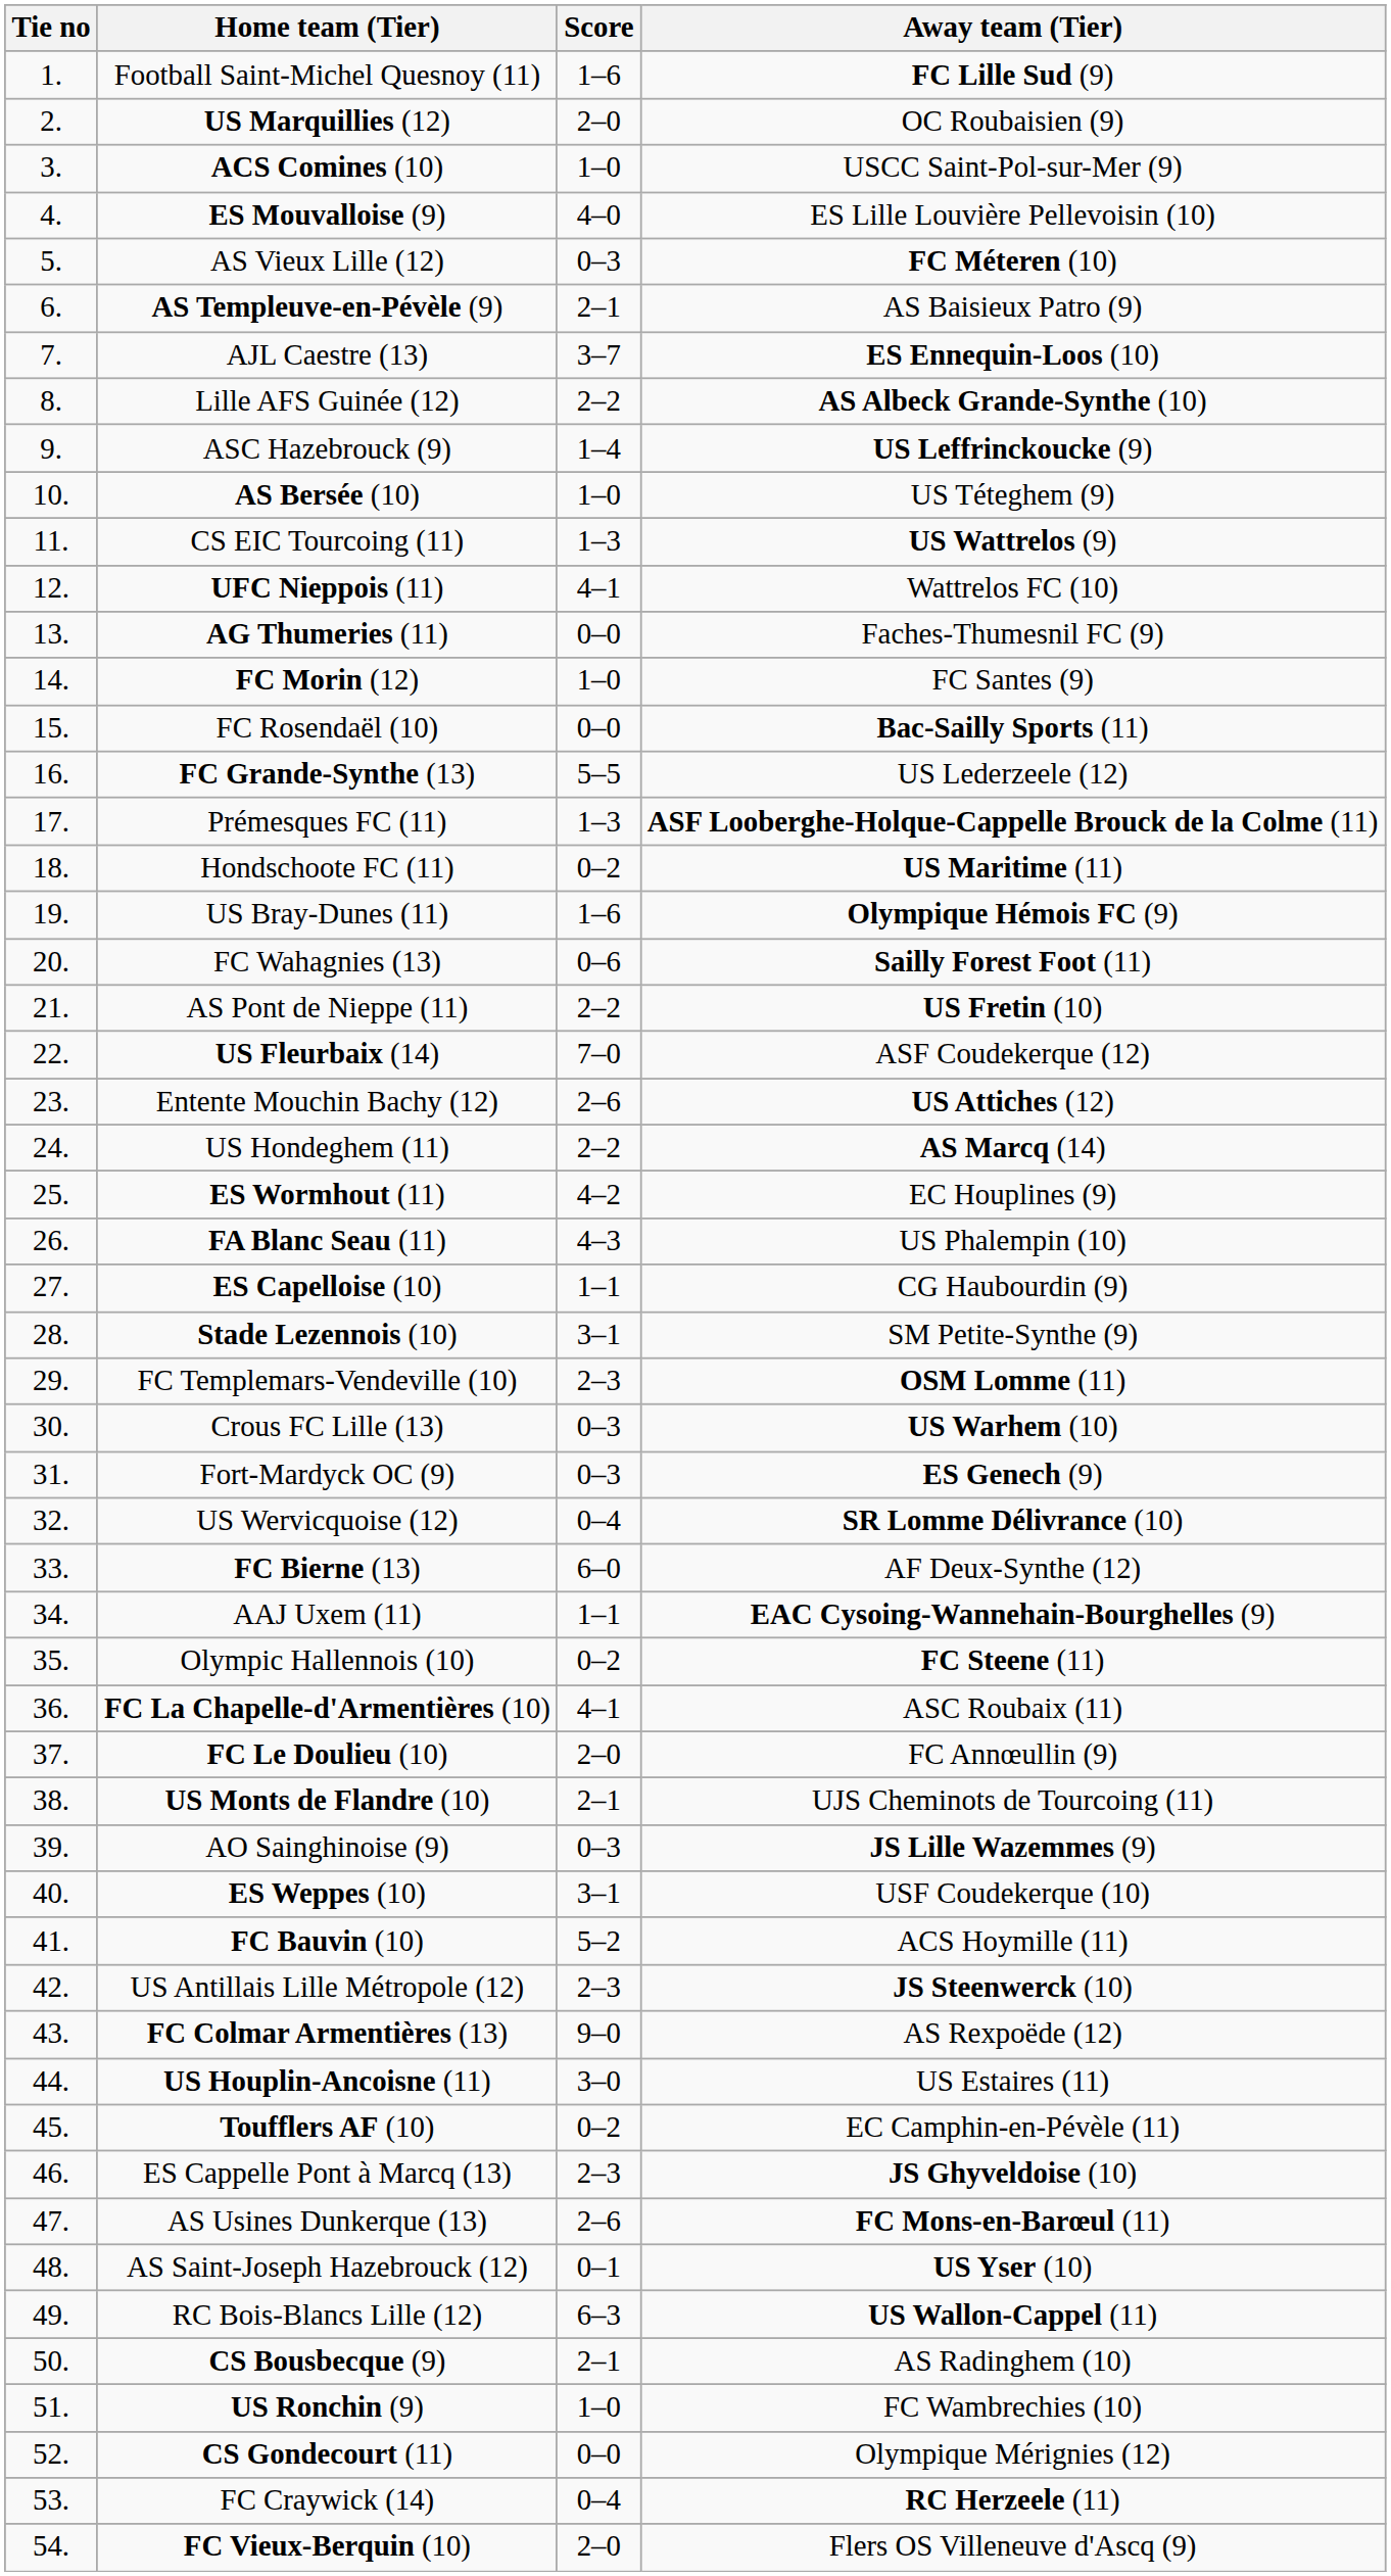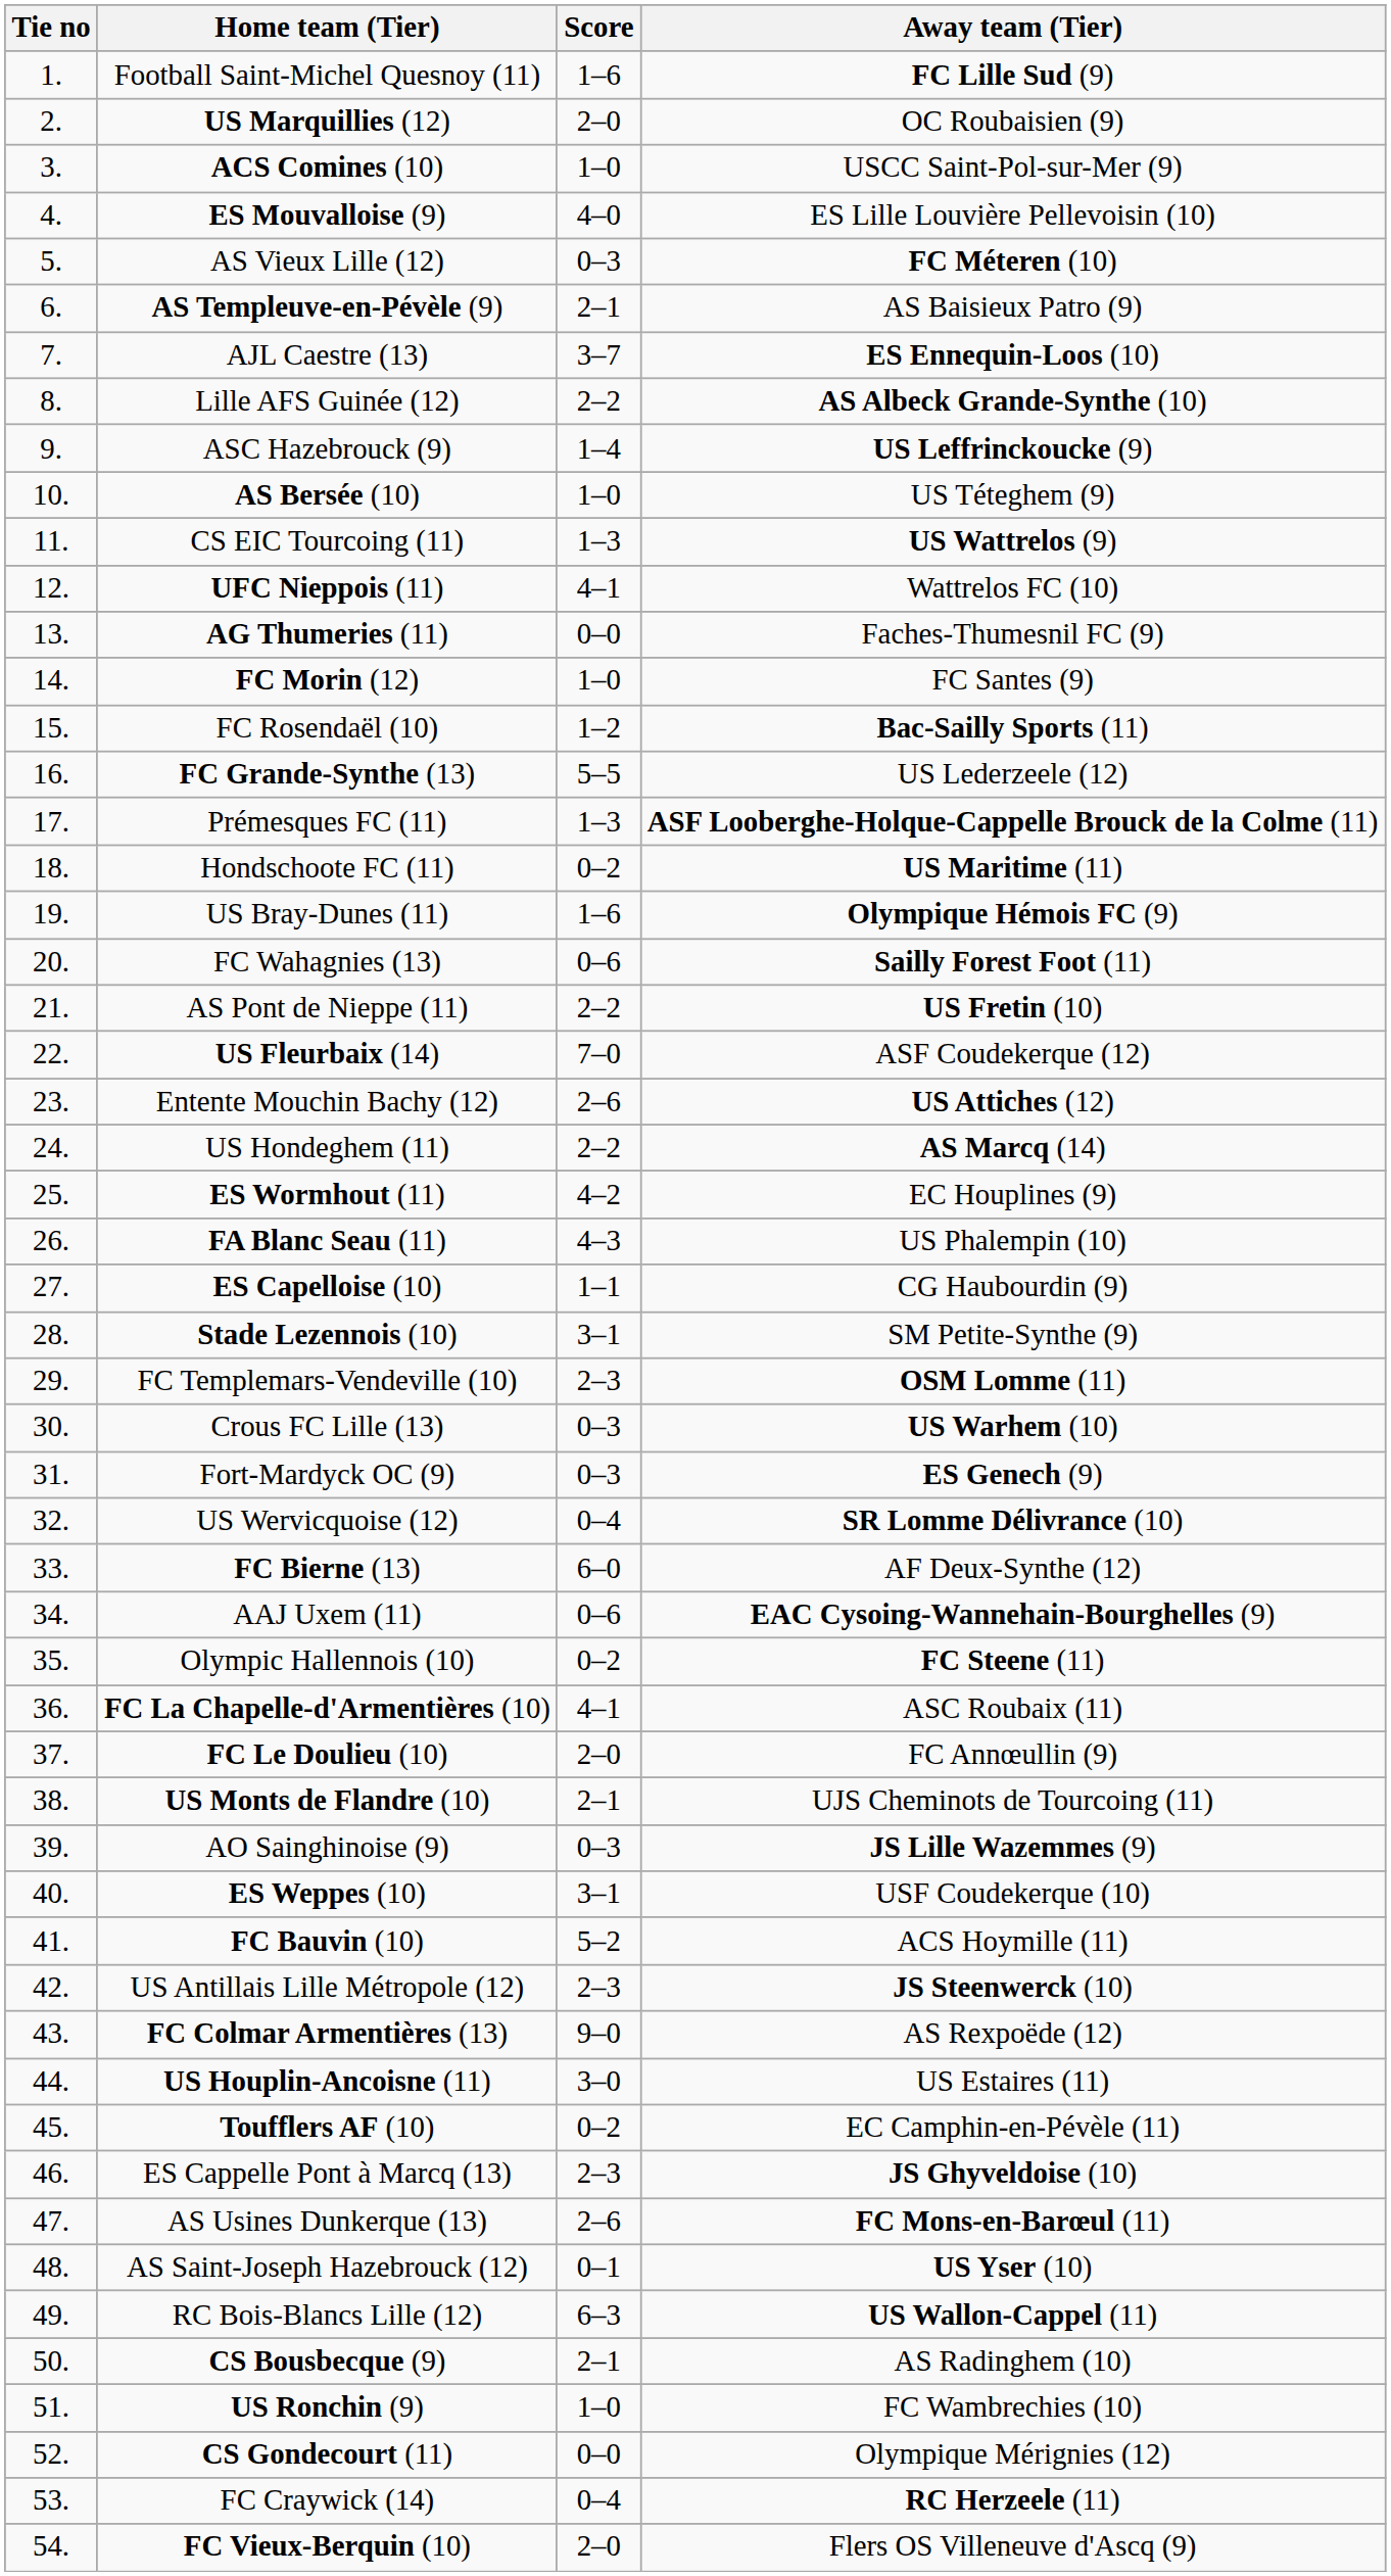 <table class="wikitable" style="text-align: center">
 <tr>
 <th>Tie no</th>
 <th>Home team (Tier)</th>
 <th>Score</th>
 <th>Away team (Tier)</th>
 </tr>
 <tr>
 <td>1.</td>
 <td>Football Saint-Michel Quesnoy (11)</td>
 <td>1–6</td>
 <td><strong>FC Lille Sud</strong> (9)</td>
 </tr>
 <tr>
 <td>2.</td>
 <td><strong>US Marquillies</strong> (12)</td>
 <td>2–0</td>
 <td>OC Roubaisien (9)</td>
 </tr>
 <tr>
 <td>3.</td>
 <td><strong>ACS Comines</strong> (10)</td>
 <td>1–0</td>
 <td>USCC Saint-Pol-sur-Mer (9)</td>
 </tr>
 <tr>
 <td>4.</td>
 <td><strong>ES Mouvalloise</strong> (9)</td>
 <td>4–0</td>
 <td>ES Lille Louvière Pellevoisin (10)</td>
 </tr>
 <tr>
 <td>5.</td>
 <td>AS Vieux Lille (12)</td>
 <td>0–3</td>
 <td><strong>FC Méteren</strong> (10)</td>
 </tr>
 <tr>
 <td>6.</td>
 <td><strong>AS Templeuve-en-Pévèle</strong> (9)</td>
 <td>2–1</td>
 <td>AS Baisieux Patro (9)</td>
 </tr>
 <tr>
 <td>7.</td>
 <td>AJL Caestre (13)</td>
 <td>3–7</td>
 <td><strong>ES Ennequin-Loos</strong> (10)</td>
 </tr>
 <tr>
 <td>8.</td>
 <td>Lille AFS Guinée (12)</td>
 <td>2–2 </td>
 <td><strong>AS Albeck Grande-Synthe</strong> (10)</td>
 </tr>
 <tr>
 <td>9.</td>
 <td>ASC Hazebrouck (9)</td>
 <td>1–4</td>
 <td><strong>US Leffrinckoucke</strong> (9)</td>
 </tr>
 <tr>
 <td>10.</td>
 <td><strong>AS Bersée</strong> (10)</td>
 <td>1–0</td>
 <td>US Téteghem (9)</td>
 </tr>
 <tr>
 <td>11.</td>
 <td>CS EIC Tourcoing (11)</td>
 <td>1–3</td>
 <td><strong>US Wattrelos</strong> (9)</td>
 </tr>
 <tr>
 <td>12.</td>
 <td><strong>UFC Nieppois</strong> (11)</td>
 <td>4–1</td>
 <td>Wattrelos FC (10)</td>
 </tr>
 <tr>
 <td>13.</td>
 <td><strong>AG Thumeries</strong> (11)</td>
 <td>0–0 </td>
 <td>Faches-Thumesnil FC (9)</td>
 </tr>
 <tr>
 <td>14.</td>
 <td><strong>FC Morin</strong> (12)</td>
 <td>1–0</td>
 <td>FC Santes (9)</td>
 </tr>
 <tr>
 <td>15.</td>
 <td>FC Rosendaël (10)</td>
-<td>0–0 </td>
+<td>1–2</td>
 <td><strong>Bac-Sailly Sports</strong> (11)</td>
 </tr>
 <tr>
 <td>16.</td>
 <td><strong>FC Grande-Synthe</strong> (13)</td>
 <td>5–5 </td>
 <td>US Lederzeele (12)</td>
 </tr>
 <tr>
 <td>17.</td>
 <td>Prémesques FC (11)</td>
 <td>1–3</td>
 <td><strong>ASF Looberghe-Holque-Cappelle Brouck de la Colme</strong> (11)</td>
 </tr>
 <tr>
 <td>18.</td>
 <td>Hondschoote FC (11)</td>
 <td>0–2</td>
 <td><strong>US Maritime</strong> (11)</td>
 </tr>
 <tr>
 <td>19.</td>
 <td>US Bray-Dunes (11)</td>
 <td>1–6</td>
 <td><strong>Olympique Hémois FC</strong> (9)</td>
 </tr>
 <tr>
 <td>20.</td>
 <td>FC Wahagnies (13)</td>
 <td>0–6</td>
 <td><strong>Sailly Forest Foot</strong> (11)</td>
 </tr>
 <tr>
 <td>21.</td>
 <td>AS Pont de Nieppe (11)</td>
 <td>2–2 </td>
 <td><strong>US Fretin</strong> (10)</td>
 </tr>
 <tr>
 <td>22.</td>
 <td><strong>US Fleurbaix</strong> (14)</td>
 <td>7–0</td>
 <td>ASF Coudekerque (12)</td>
 </tr>
 <tr>
 <td>23.</td>
 <td>Entente Mouchin Bachy (12)</td>
 <td>2–6</td>
 <td><strong>US Attiches</strong> (12)</td>
 </tr>
 <tr>
 <td>24.</td>
 <td>US Hondeghem (11)</td>
 <td>2–2 </td>
 <td><strong>AS Marcq</strong> (14)</td>
 </tr>
 <tr>
 <td>25.</td>
 <td><strong>ES Wormhout</strong> (11)</td>
 <td>4–2</td>
 <td>EC Houplines (9)</td>
 </tr>
 <tr>
 <td>26.</td>
 <td><strong>FA Blanc Seau</strong> (11)</td>
 <td>4–3</td>
 <td>US Phalempin (10)</td>
 </tr>
 <tr>
 <td>27.</td>
 <td><strong>ES Capelloise</strong> (10)</td>
 <td>1–1 </td>
 <td>CG Haubourdin (9)</td>
 </tr>
 <tr>
 <td>28.</td>
 <td><strong>Stade Lezennois</strong> (10)</td>
 <td>3–1</td>
 <td>SM Petite-Synthe (9)</td>
 </tr>
 <tr>
 <td>29.</td>
 <td>FC Templemars-Vendeville (10)</td>
 <td>2–3</td>
 <td><strong>OSM Lomme</strong> (11)</td>
 </tr>
 <tr>
 <td>30.</td>
 <td>Crous FC Lille (13)</td>
 <td>0–3</td>
 <td><strong>US Warhem</strong> (10)</td>
 </tr>
 <tr>
 <td>31.</td>
 <td>Fort-Mardyck OC (9)</td>
 <td>0–3</td>
 <td><strong>ES Genech</strong> (9)</td>
 </tr>
 <tr>
 <td>32.</td>
 <td>US Wervicquoise (12)</td>
 <td>0–4</td>
 <td><strong>SR Lomme Délivrance</strong> (10)</td>
 </tr>
 <tr>
 <td>33.</td>
 <td><strong>FC Bierne</strong> (13)</td>
 <td>6–0</td>
 <td>AF Deux-Synthe (12)</td>
 </tr>
 <tr>
 <td>34.</td>
 <td>AAJ Uxem (11)</td>
-<td>1–1 </td>
+<td>0–6</td>
 <td><strong>EAC Cysoing-Wannehain-Bourghelles</strong> (9)</td>
 </tr>
 <tr>
 <td>35.</td>
 <td>Olympic Hallennois (10)</td>
 <td>0–2</td>
 <td><strong>FC Steene</strong> (11)</td>
 </tr>
 <tr>
 <td>36.</td>
 <td><strong>FC La Chapelle-d'Armentières</strong> (10)</td>
 <td>4–1</td>
 <td>ASC Roubaix (11)</td>
 </tr>
 <tr>
 <td>37.</td>
 <td><strong>FC Le Doulieu</strong> (10)</td>
 <td>2–0</td>
 <td>FC Annœullin (9)</td>
 </tr>
 <tr>
 <td>38.</td>
 <td><strong>US Monts de Flandre</strong> (10)</td>
 <td>2–1</td>
 <td>UJS Cheminots de Tourcoing (11)</td>
 </tr>
 <tr>
 <td>39.</td>
 <td>AO Sainghinoise (9)</td>
 <td>0–3</td>
 <td><strong>JS Lille Wazemmes</strong> (9)</td>
 </tr>
 <tr>
 <td>40.</td>
 <td><strong>ES Weppes</strong> (10)</td>
 <td>3–1</td>
 <td>USF Coudekerque (10)</td>
 </tr>
 <tr>
 <td>41.</td>
 <td><strong>FC Bauvin</strong> (10)</td>
 <td>5–2</td>
 <td>ACS Hoymille (11)</td>
 </tr>
 <tr>
 <td>42.</td>
 <td>US Antillais Lille Métropole (12)</td>
 <td>2–3</td>
 <td><strong>JS Steenwerck</strong> (10)</td>
 </tr>
 <tr>
 <td>43.</td>
 <td><strong>FC Colmar Armentières</strong> (13)</td>
 <td>9–0</td>
 <td>AS Rexpoëde (12)</td>
 </tr>
 <tr>
 <td>44.</td>
 <td><strong>US Houplin-Ancoisne</strong> (11)</td>
 <td>3–0</td>
 <td>US Estaires (11)</td>
 </tr>
 <tr>
 <td>45.</td>
 <td><strong>Toufflers AF</strong> (10)</td>
 <td>0–2</td>
 <td>EC Camphin-en-Pévèle (11)</td>
 </tr>
 <tr>
 <td>46.</td>
 <td>ES Cappelle Pont à Marcq (13)</td>
 <td>2–3</td>
 <td><strong>JS Ghyveldoise</strong> (10)</td>
 </tr>
 <tr>
 <td>47.</td>
 <td>AS Usines Dunkerque (13)</td>
 <td>2–6</td>
 <td><strong>FC Mons-en-Barœul</strong> (11)</td>
 </tr>
 <tr>
 <td>48.</td>
 <td>AS Saint-Joseph Hazebrouck (12)</td>
 <td>0–1</td>
 <td><strong>US Yser</strong> (10)</td>
 </tr>
 <tr>
 <td>49.</td>
 <td>RC Bois-Blancs Lille (12)</td>
 <td>6–3</td>
 <td><strong>US Wallon-Cappel</strong> (11)</td>
 </tr>
 <tr>
 <td>50.</td>
 <td><strong>CS Bousbecque</strong> (9)</td>
 <td>2–1</td>
 <td>AS Radinghem (10)</td>
 </tr>
 <tr>
 <td>51.</td>
 <td><strong>US Ronchin</strong> (9)</td>
 <td>1–0</td>
 <td>FC Wambrechies (10)</td>
 </tr>
 <tr>
 <td>52.</td>
 <td><strong>CS Gondecourt</strong> (11)</td>
 <td>0–0 </td>
 <td>Olympique Mérignies (12)</td>
 </tr>
 <tr>
 <td>53.</td>
 <td>FC Craywick (14)</td>
 <td>0–4</td>
 <td><strong>RC Herzeele</strong> (11)</td>
 </tr>
 <tr>
 <td>54.</td>
 <td><strong>FC Vieux-Berquin</strong> (10)</td>
 <td>2–0</td>
 <td>Flers OS Villeneuve d'Ascq (9)</td>
 </tr>
 </table>
